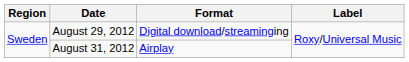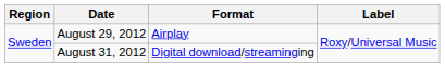 <table class="wikitable plainrowheaders">
 <tr>
 <th scope="col">Region</th>
 <th scope="col">Date</th>
 <th scope="col">Format</th>
 <th scope="col">Label</th>
 </tr>
 <tr>
 <td rowspan="2"><a href='#'>Sweden</a></td>
 <td>August 29, 2012</td>
-<td><a href='#'>Digital download</a>/<a href='#'>streaming</a>ing</td>
+<td><a href='#'>Airplay</a></td>
 <td rowspan="2"><a href='#'>Roxy</a>/<a href='#'>Universal Music</a></td>
 </tr>
 <tr>
 <td>August 31, 2012</td>
-<td><a href='#'>Airplay</a></td>
+<td><a href='#'>Digital download</a>/<a href='#'>streaming</a>ing</td>
 </tr>
 </table>
